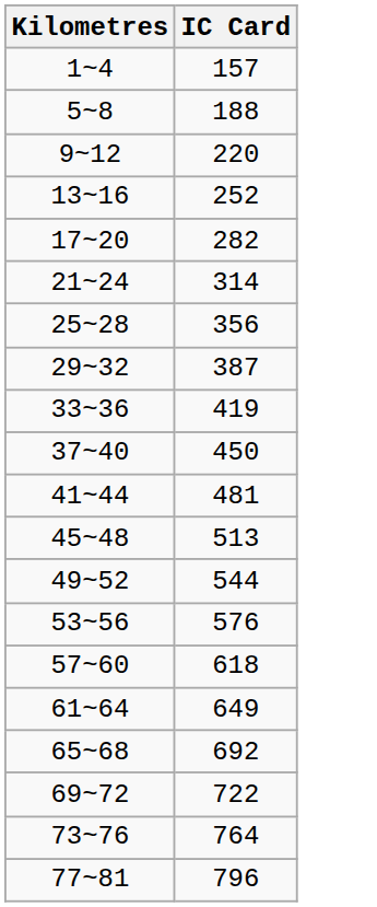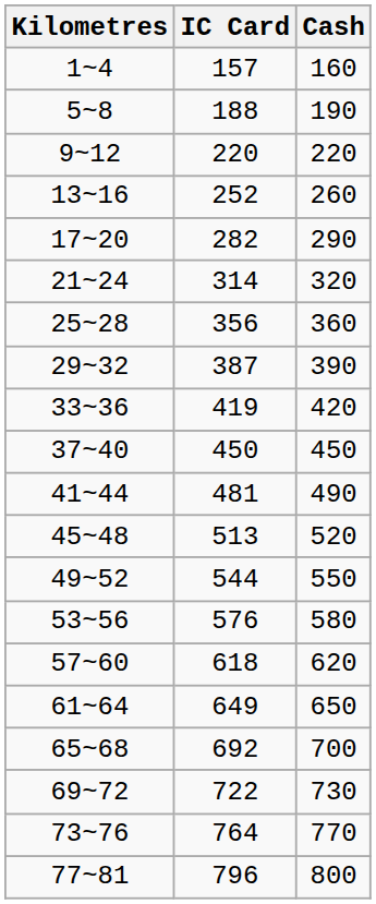 <table class="wikitable">
 <tr>
 <th>Kilometres</th>
 <th>IC Card</th>
+<th>Cash</th>
 </tr>
 <tr>
 <td style="text-align: center;">1~4</td>
 <td style="text-align: center;">157</td>
+<td style="text-align: center;">160</td>
 </tr>
 <tr>
 <td style="text-align: center;">5~8</td>
 <td style="text-align: center;">188</td>
+<td style="text-align: center;">190</td>
 </tr>
 <tr>
 <td style="text-align: center;">9~12</td>
+<td style="text-align: center;">220</td>
 <td style="text-align: center;">220</td>
 </tr>
 <tr>
 <td style="text-align: center;">13~16</td>
 <td style="text-align: center;">252</td>
+<td style="text-align: center;">260</td>
 </tr>
 <tr>
 <td style="text-align: center;">17~20</td>
 <td style="text-align: center;">282</td>
+<td style="text-align: center;">290</td>
 </tr>
 <tr>
 <td style="text-align: center;">21~24</td>
 <td style="text-align: center;">314</td>
+<td style="text-align: center;">320</td>
 </tr>
 <tr>
 <td style="text-align: center;">25~28</td>
 <td style="text-align: center;">356</td>
+<td style="text-align: center;">360</td>
 </tr>
 <tr>
 <td style="text-align: center;">29~32</td>
 <td style="text-align: center;">387</td>
+<td style="text-align: center;">390</td>
 </tr>
 <tr>
 <td style="text-align: center;">33~36</td>
 <td style="text-align: center;">419</td>
+<td style="text-align: center;">420</td>
 </tr>
 <tr>
 <td style="text-align: center;">37~40</td>
+<td style="text-align: center;">450</td>
 <td style="text-align: center;">450</td>
 </tr>
 <tr>
 <td style="text-align: center;">41~44</td>
 <td style="text-align: center;">481</td>
+<td style="text-align: center;">490</td>
 </tr>
 <tr>
 <td style="text-align: center;">45~48</td>
 <td style="text-align: center;">513</td>
+<td style="text-align: center;">520</td>
 </tr>
 <tr>
 <td style="text-align: center;">49~52</td>
 <td style="text-align: center;">544</td>
+<td style="text-align: center;">550</td>
 </tr>
 <tr>
 <td style="text-align: center;">53~56</td>
 <td style="text-align: center;">576</td>
+<td style="text-align: center;">580</td>
 </tr>
 <tr>
 <td style="text-align: center;">57~60</td>
 <td style="text-align: center;">618</td>
+<td style="text-align: center;">620</td>
 </tr>
 <tr>
 <td style="text-align: center;">61~64</td>
 <td style="text-align: center;">649</td>
+<td style="text-align: center;">650</td>
 </tr>
 <tr>
 <td style="text-align: center;">65~68</td>
 <td style="text-align: center;">692</td>
+<td style="text-align: center;">700</td>
 </tr>
 <tr>
 <td style="text-align: center;">69~72</td>
 <td style="text-align: center;">722</td>
+<td style="text-align: center;">730</td>
 </tr>
 <tr>
 <td style="text-align: center;">73~76</td>
 <td style="text-align: center;">764</td>
+<td style="text-align: center;">770</td>
 </tr>
 <tr>
 <td style="text-align: center;">77~81</td>
 <td style="text-align: center;">796</td>
+<td style="text-align: center;">800</td>
 </tr>
 </table>
